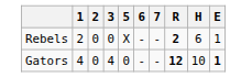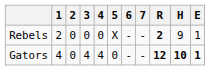 <table align = right border="2" cellpadding="4" cellspacing="0" style="margin: 1em 1em 1em 1em; background: #F9F9F9; border: 1px #aaa solid; border-collapse: collapse;">
 <tr align=center style="background: #F2F2F2;">
 <th></th>
 <th>1</th>
 <th>2</th>
 <th>3</th>
+<th>4</th>
 <th>5</th>
 <th>6</th>
 <th>7</th>
 <th>R</th>
 <th>H</th>
 <th>E</th>
 </tr>
 <tr align=center>
 <td>Rebels</td>
 <td>2</td>
 <td>0</td>
 <td>0</td>
+<td>0</td>
 <td>X</td>
 <td>-</td>
 <td>-</td>
 <td><strong>2</strong></td>
-<td>6</td>
+<td>9</td>
 <td>1</td>
 </tr>
 <tr align=center>
 <td>Gators</td>
 <td>4</td>
 <td>0</td>
 <td>4</td>
+<td>4</td>
 <td>0</td>
 <td>-</td>
 <td>-</td>
 <td><strong>12</strong></td>
-<td>10</td>
+<td><strong>10</strong></td>
 <td><strong>1</strong></td>
 </tr>
 </table>
